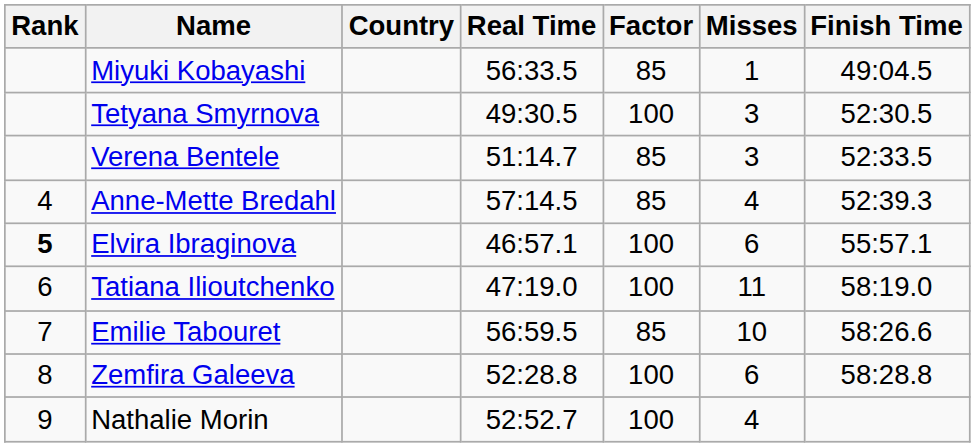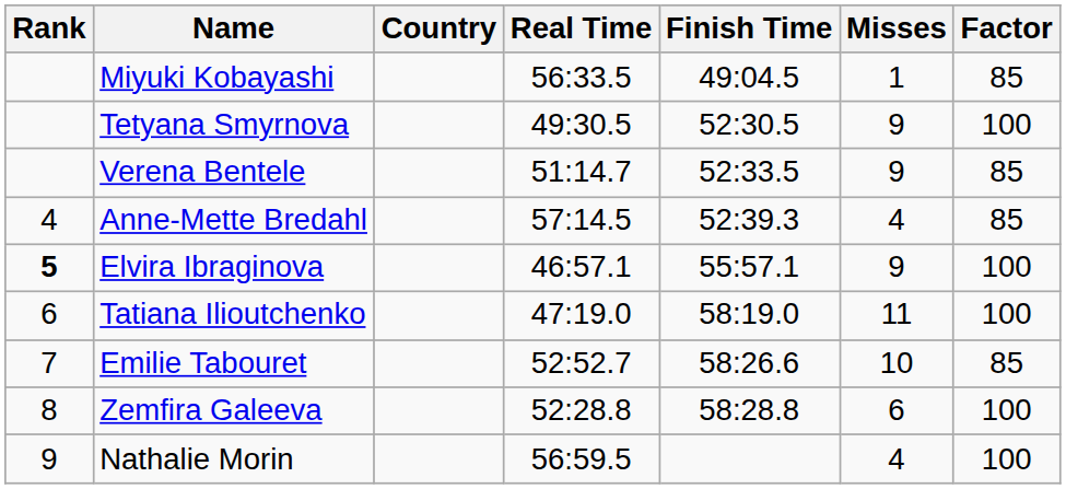 <table class="wikitable sortable" style="text-align:center">
 <tr>
 <th>Rank</th>
 <th>Name</th>
 <th>Country</th>
 <th>Real Time</th>
+<th>Finish Time</th>
+<th>Misses</th>
 <th>Factor</th>
-<th>Misses</th>
-<th>Finish Time</th>
 </tr>
 <tr>
 <td></td>
 <td align=left><a href='#'>Miyuki Kobayashi</a></td>
 <td align=left></td>
 <td>56:33.5</td>
+<td>49:04.5</td>
+<td>1</td>
 <td>85</td>
-<td>1</td>
-<td>49:04.5</td>
 </tr>
 <tr>
 <td></td>
 <td align=left><a href='#'>Tetyana Smyrnova</a></td>
 <td align=left></td>
 <td>49:30.5</td>
+<td>52:30.5</td>
+<td>9</td>
 <td>100</td>
-<td>3</td>
-<td>52:30.5</td>
 </tr>
 <tr>
 <td></td>
 <td align=left><a href='#'>Verena Bentele</a></td>
 <td align=left></td>
 <td>51:14.7</td>
+<td>52:33.5</td>
+<td>9</td>
 <td>85</td>
-<td>3</td>
-<td>52:33.5</td>
 </tr>
 <tr>
 <td>4</td>
 <td align=left><a href='#'>Anne-Mette Bredahl</a></td>
 <td align=left></td>
 <td>57:14.5</td>
+<td>52:39.3</td>
+<td>4</td>
 <td>85</td>
-<td>4</td>
-<td>52:39.3</td>
 </tr>
 <tr>
 <td><strong>5</strong></td>
 <td align=left><a href='#'>Elvira Ibraginova</a></td>
 <td align=left></td>
 <td>46:57.1</td>
+<td>55:57.1</td>
+<td>9</td>
 <td>100</td>
-<td>6</td>
-<td>55:57.1</td>
 </tr>
 <tr>
 <td>6</td>
 <td align=left><a href='#'>Tatiana Ilioutchenko</a></td>
 <td align=left></td>
 <td>47:19.0</td>
+<td>58:19.0</td>
+<td>11</td>
 <td>100</td>
-<td>11</td>
-<td>58:19.0</td>
 </tr>
 <tr>
 <td>7</td>
 <td align=left><a href='#'>Emilie Tabouret</a></td>
 <td align=left></td>
-<td>56:59.5</td>
+<td>52:52.7</td>
+<td>58:26.6</td>
+<td>10</td>
 <td>85</td>
-<td>10</td>
-<td>58:26.6</td>
 </tr>
 <tr>
 <td>8</td>
 <td align=left><a href='#'>Zemfira Galeeva</a></td>
 <td align=left></td>
 <td>52:28.8</td>
+<td>58:28.8</td>
+<td>6</td>
 <td>100</td>
-<td>6</td>
-<td>58:28.8</td>
 </tr>
 <tr>
 <td>9</td>
 <td align=left>Nathalie Morin</td>
 <td align=left></td>
-<td>52:52.7</td>
+<td>56:59.5</td>
+<td></td>
+<td>4</td>
 <td>100</td>
-<td>4</td>
-<td></td>
 </tr>
 </table>
